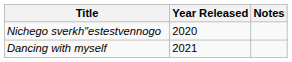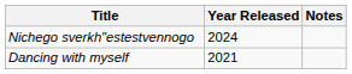 <table class="wikitable">
 <tr>
 <th>Title</th>
 <th>Year Released</th>
 <th>Notes</th>
 </tr>
 <tr>
 <td><em>Nichego sverkh"estestvennogo  </em></td>
-<td>2020</td>
+<td>2024</td>
 <td></td>
 </tr>
 <tr>
 <td><em>Dancing with myself</em></td>
 <td>2021</td>
 <td></td>
 </tr>
 </table>
